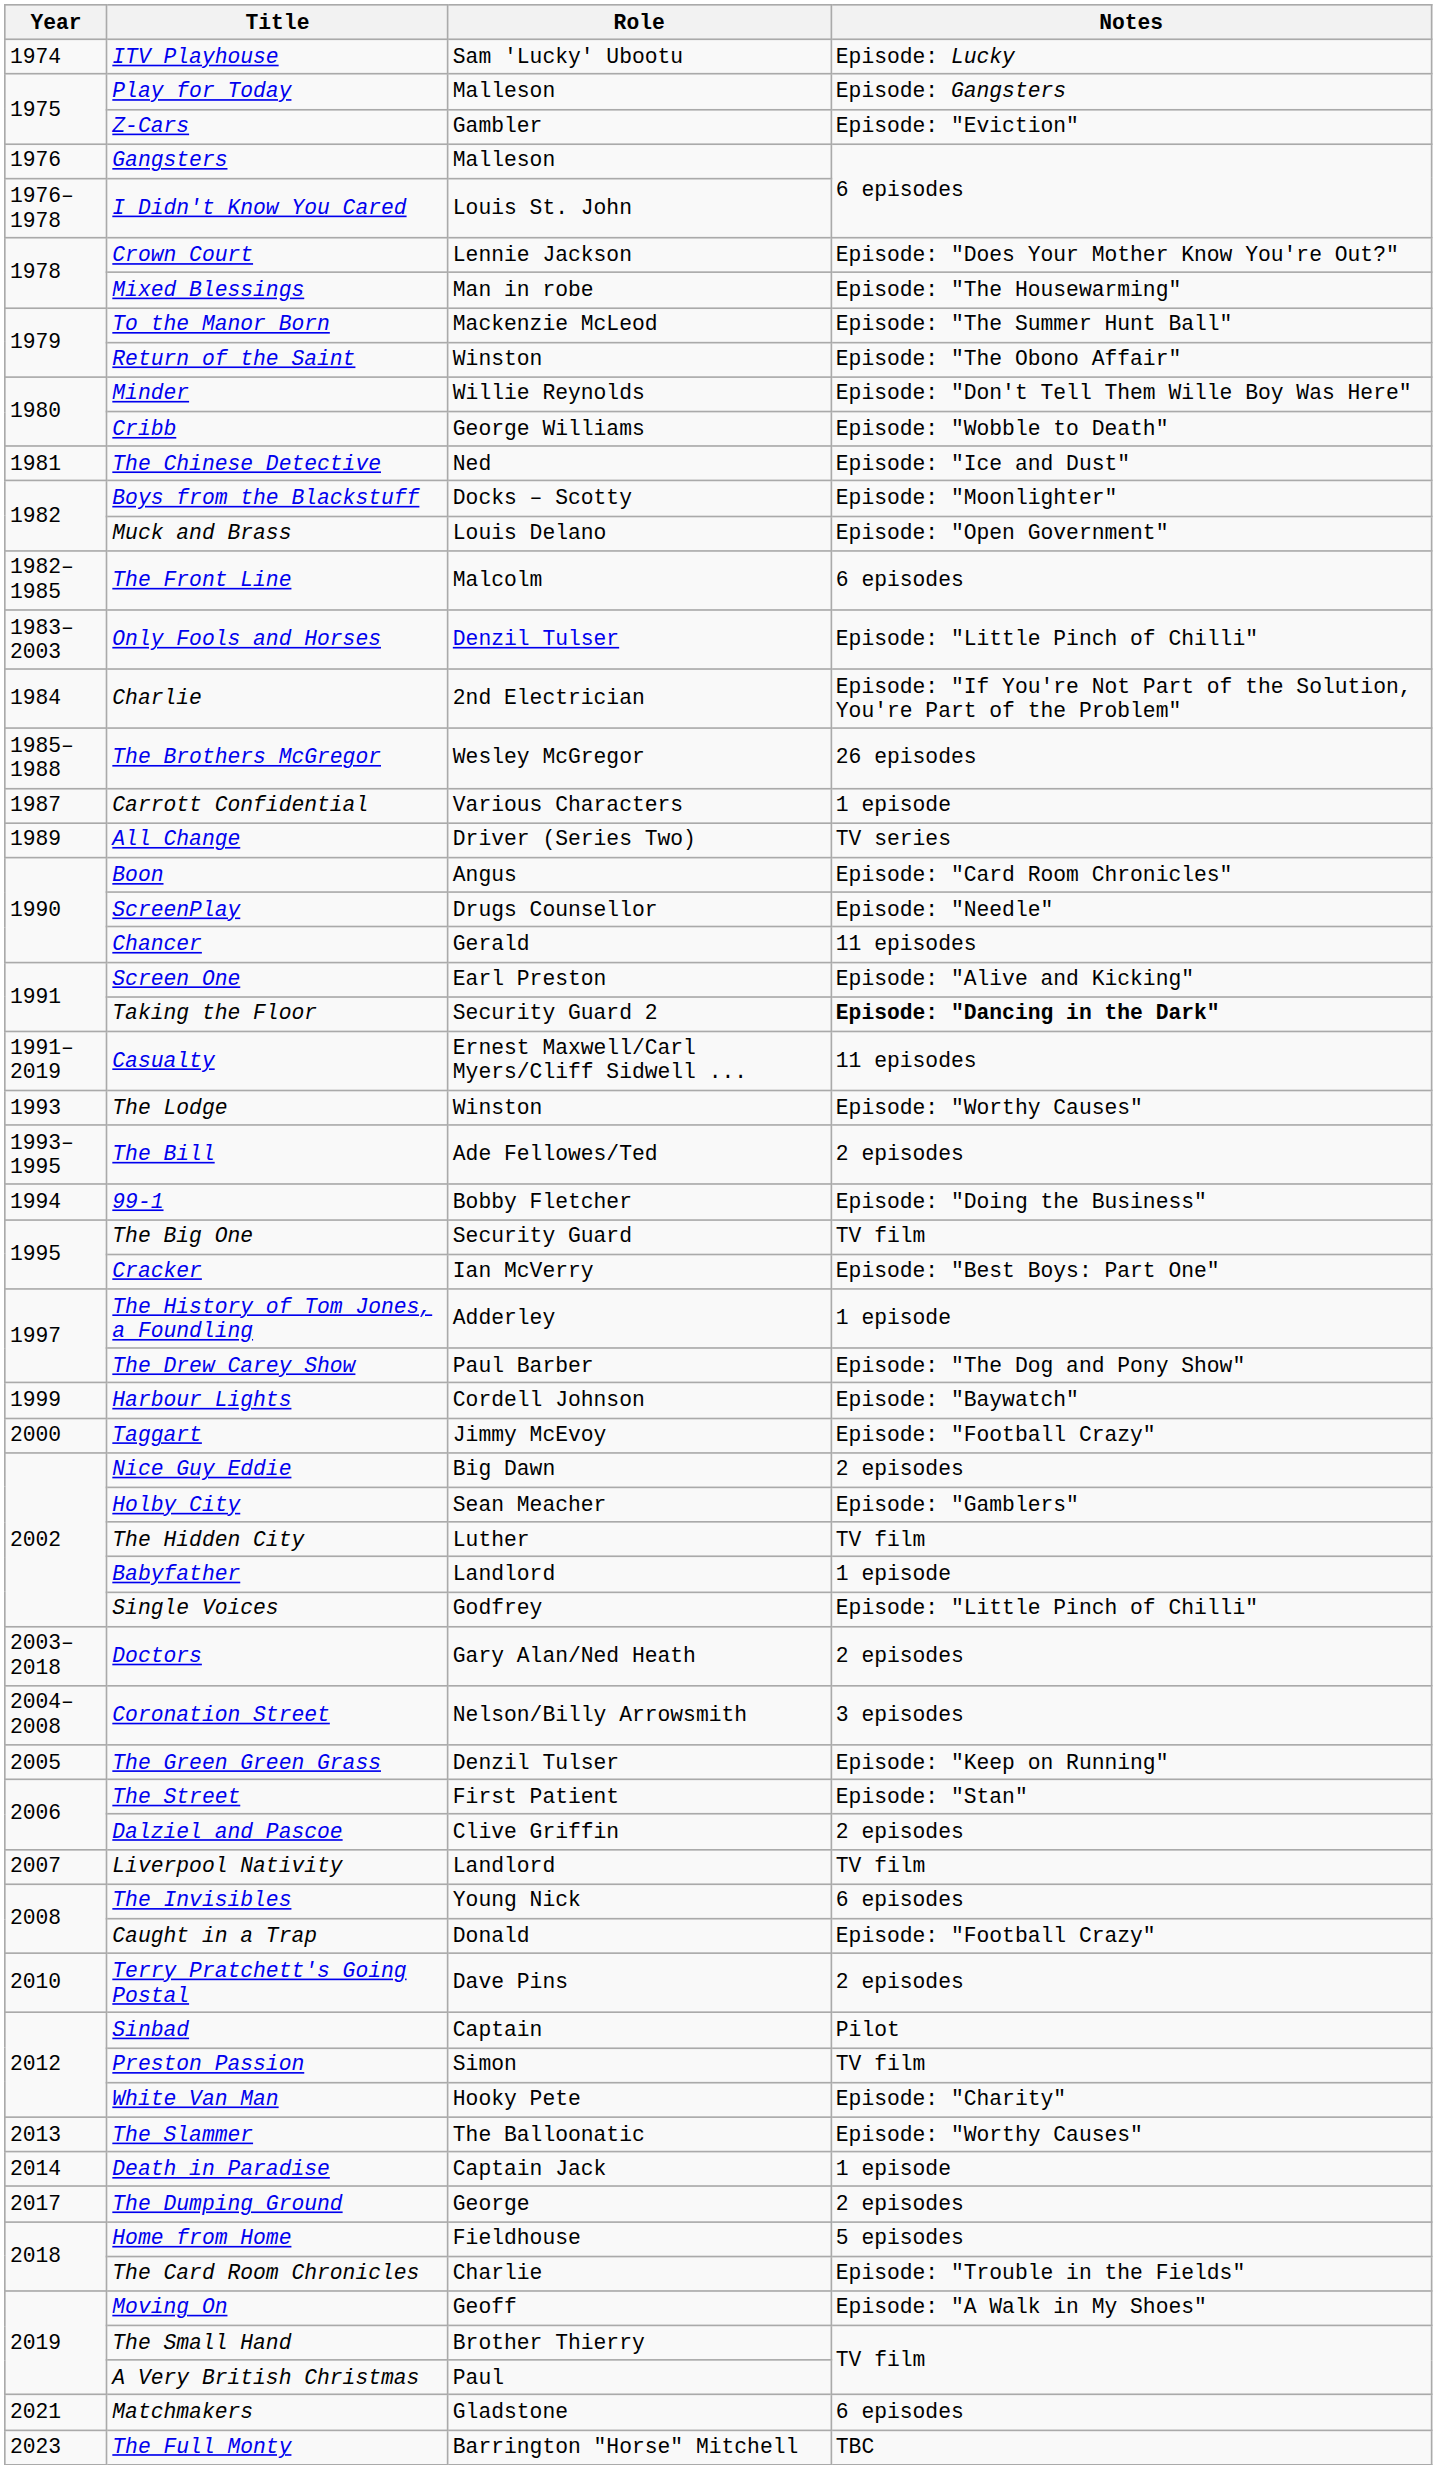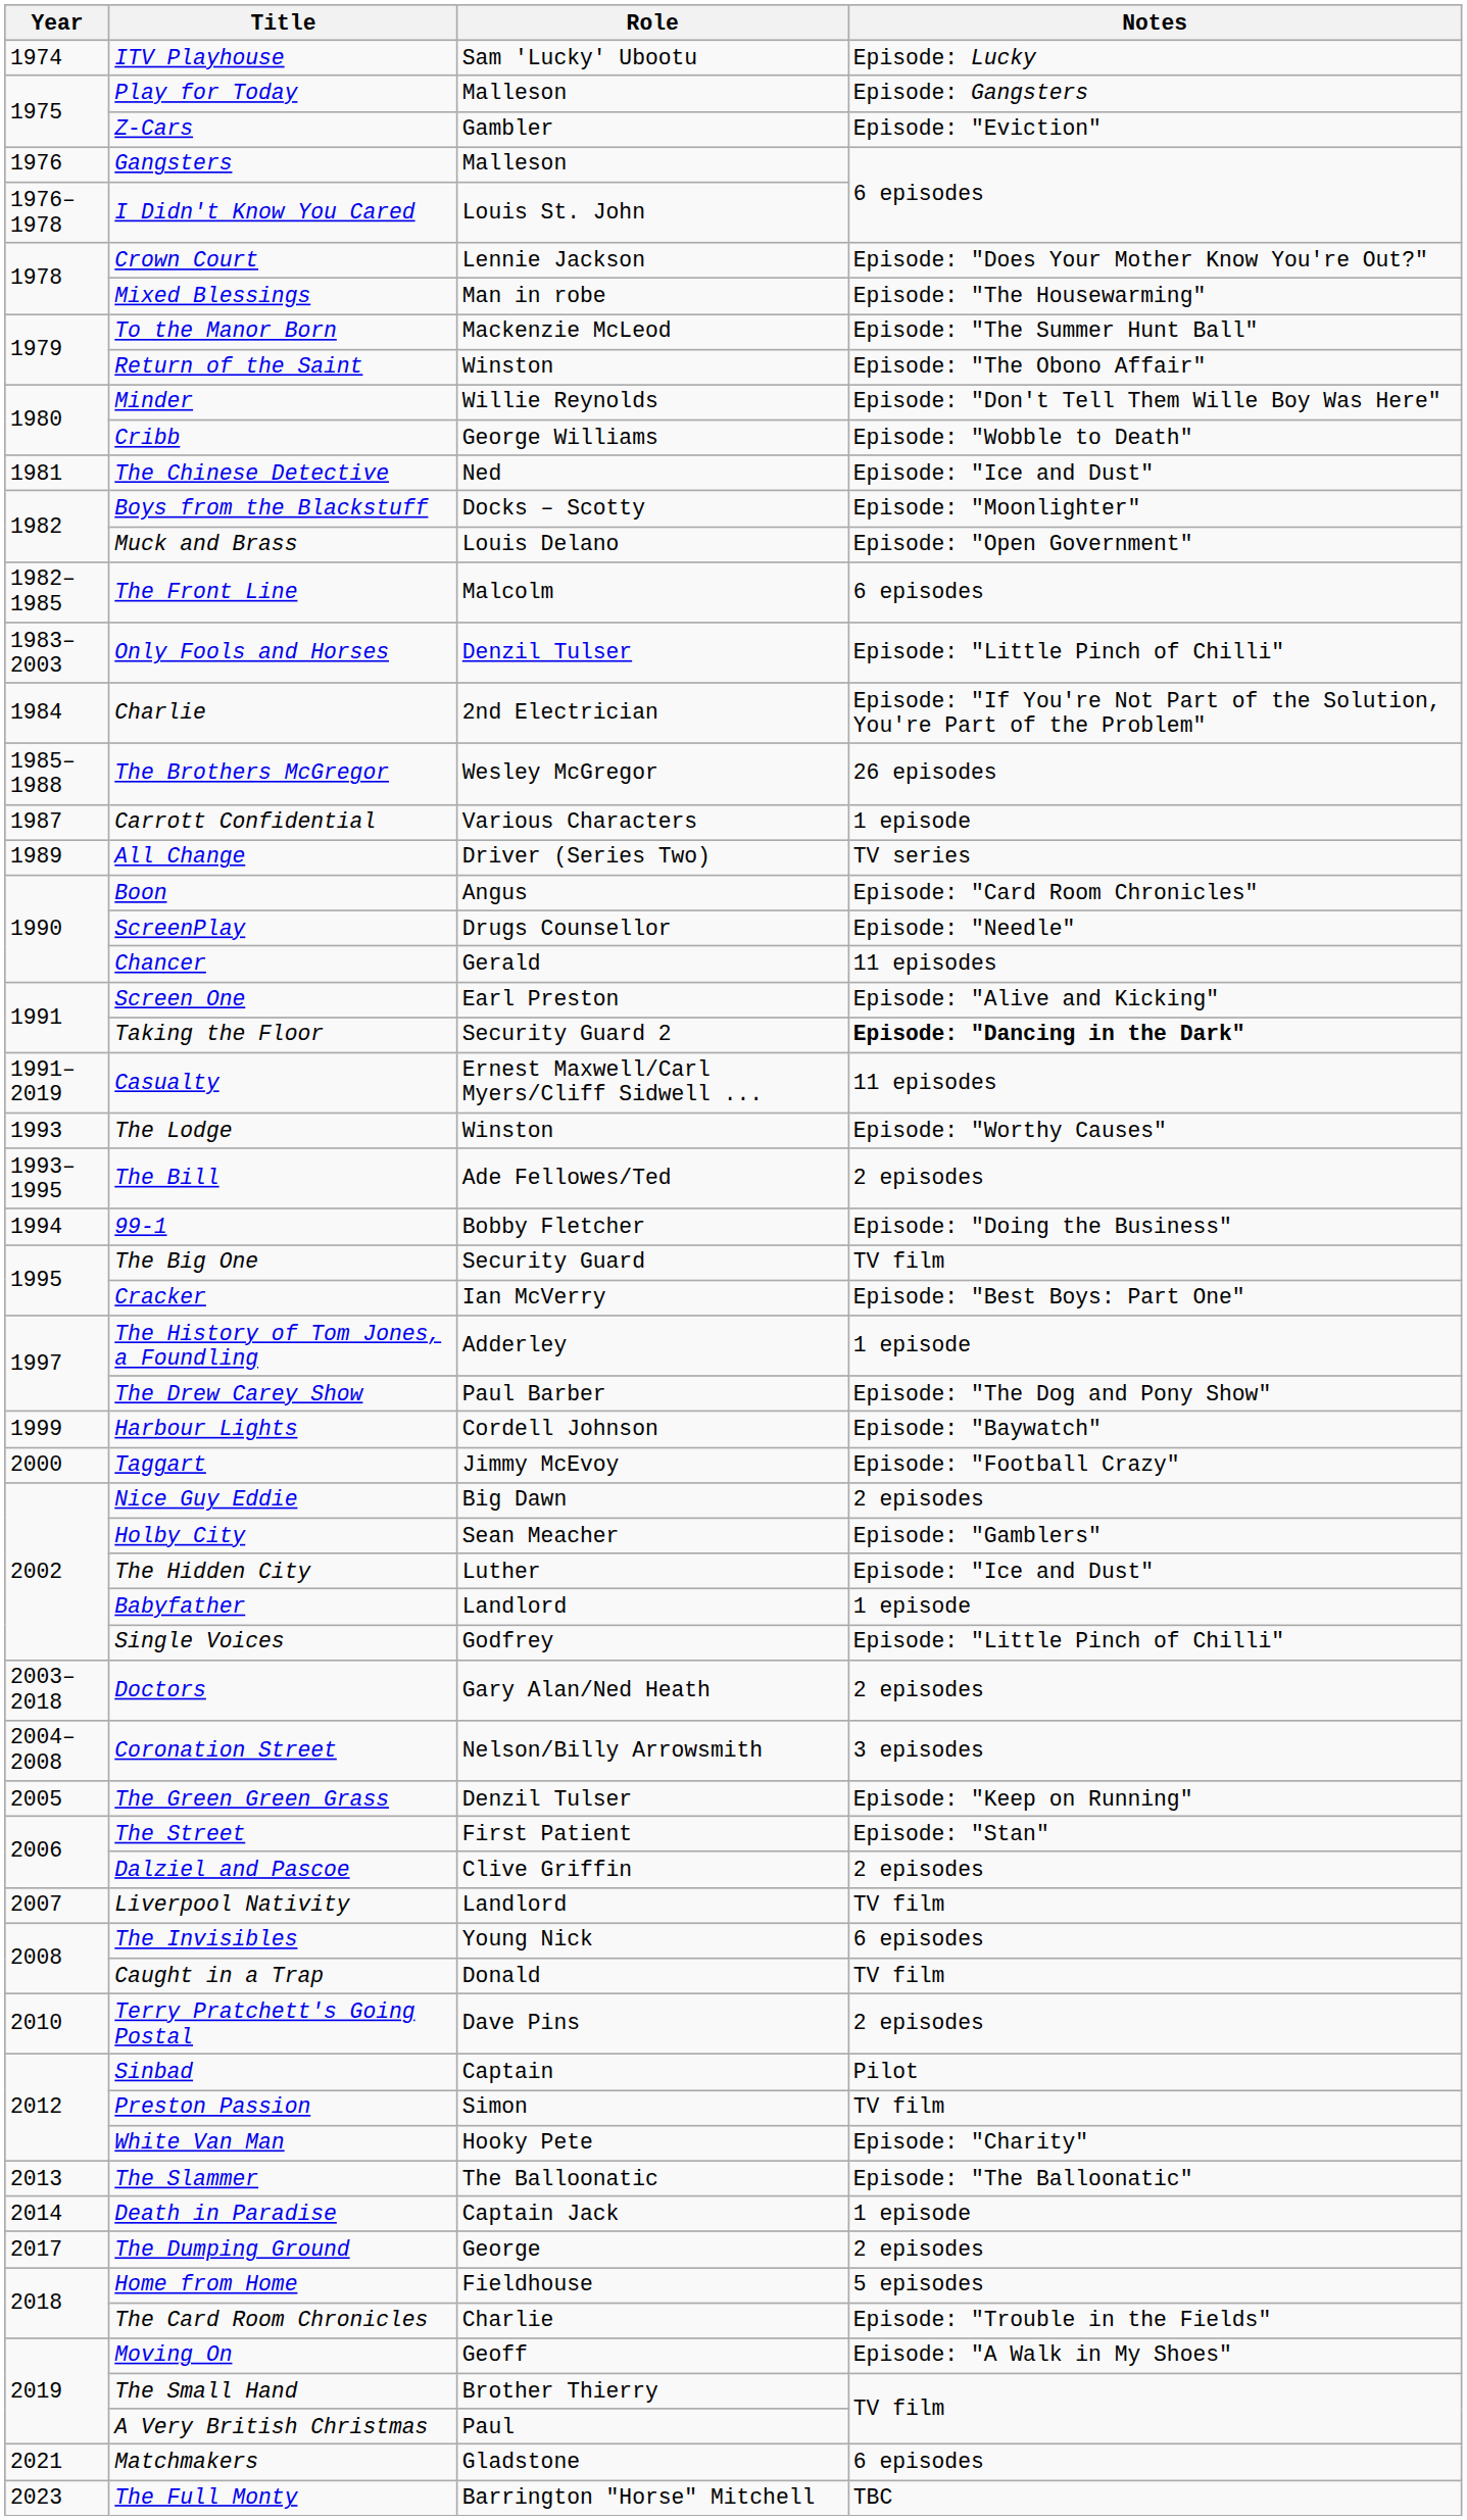 <table class="wikitable plainrowheaders sortable">
 <tr>
 <th scope="col">Year</th>
 <th scope="col">Title</th>
 <th scope="col">Role</th>
 <th scope="col" class="unsortable">Notes</th>
 </tr>
 <tr>
 <td>1974</td>
 <td><em><a href='#'>ITV Playhouse</a></em></td>
 <td>Sam 'Lucky' Ubootu</td>
 <td>Episode: <em>Lucky</em></td>
 </tr>
 <tr>
 <td rowspan="2">1975</td>
 <td><em><a href='#'>Play for Today</a></em></td>
 <td>Malleson</td>
 <td>Episode: <em>Gangsters</em></td>
 </tr>
 <tr>
 <td><em><a href='#'>Z-Cars</a></em></td>
 <td>Gambler</td>
 <td>Episode: "Eviction"</td>
 </tr>
 <tr>
 <td>1976</td>
 <td><em><a href='#'>Gangsters</a></em></td>
 <td>Malleson</td>
 <td rowspan="2">6 episodes</td>
 </tr>
 <tr>
 <td>1976–1978</td>
 <td><em><a href='#'>I Didn't Know You Cared</a></em></td>
 <td>Louis St. John</td>
 </tr>
 <tr>
 <td rowspan="2">1978</td>
 <td><em><a href='#'>Crown Court</a></em></td>
 <td>Lennie Jackson</td>
 <td>Episode: "Does Your Mother Know You're Out?"</td>
 </tr>
 <tr>
 <td><em><a href='#'>Mixed Blessings</a></em></td>
 <td>Man in robe</td>
 <td>Episode: "The Housewarming"</td>
 </tr>
 <tr>
 <td rowspan="2">1979</td>
 <td><em><a href='#'>To the Manor Born</a></em></td>
 <td>Mackenzie McLeod</td>
 <td>Episode: "The Summer Hunt Ball"</td>
 </tr>
 <tr>
 <td><em><a href='#'>Return of the Saint</a></em></td>
 <td>Winston</td>
 <td>Episode: "The Obono Affair"</td>
 </tr>
 <tr>
 <td rowspan="2">1980</td>
 <td><em><a href='#'>Minder</a></em></td>
 <td>Willie Reynolds</td>
 <td>Episode: "Don't Tell Them Wille Boy Was Here"</td>
 </tr>
 <tr>
 <td><em><a href='#'>Cribb</a></em></td>
 <td>George Williams</td>
 <td>Episode: "Wobble to Death"</td>
 </tr>
 <tr>
 <td>1981</td>
 <td><em><a href='#'>The Chinese Detective</a></em></td>
 <td>Ned</td>
 <td>Episode: "Ice and Dust"</td>
 </tr>
 <tr>
 <td rowspan="2">1982</td>
 <td><em><a href='#'>Boys from the Blackstuff</a></em></td>
 <td>Docks – Scotty</td>
 <td>Episode: "Moonlighter"</td>
 </tr>
 <tr>
 <td><em>Muck and Brass</em></td>
 <td>Louis Delano</td>
 <td>Episode: "Open Government"</td>
 </tr>
 <tr>
 <td>1982–1985</td>
 <td><em><a href='#'>The Front Line</a></em></td>
 <td>Malcolm</td>
 <td>6 episodes</td>
 </tr>
 <tr>
 <td>1983–2003</td>
 <td><em><a href='#'>Only Fools and Horses</a></em></td>
 <td><a href='#'>Denzil Tulser</a></td>
 <td>Episode: "Little Pinch of Chilli"</td>
 </tr>
 <tr>
 <td>1984</td>
 <td><em>Charlie</em></td>
 <td>2nd Electrician</td>
 <td>Episode: "If You're Not Part of the Solution, You're Part of the Problem"</td>
 </tr>
 <tr>
 <td>1985–1988</td>
 <td><em><a href='#'>The Brothers McGregor</a></em></td>
 <td>Wesley McGregor</td>
 <td>26 episodes</td>
 </tr>
 <tr>
 <td>1987</td>
 <td><em>Carrott Confidential</em></td>
 <td>Various Characters</td>
 <td>1 episode</td>
 </tr>
 <tr>
 <td>1989</td>
 <td><em><a href='#'>All Change</a></em></td>
 <td>Driver (Series Two)</td>
 <td>TV series</td>
 </tr>
 <tr>
 <td rowspan="3">1990</td>
 <td><em><a href='#'>Boon</a></em></td>
 <td>Angus</td>
 <td>Episode: "Card Room Chronicles"</td>
 </tr>
 <tr>
 <td><em><a href='#'>ScreenPlay</a></em></td>
 <td>Drugs Counsellor</td>
 <td>Episode: "Needle"</td>
 </tr>
 <tr>
 <td><em><a href='#'>Chancer</a></em></td>
 <td>Gerald</td>
 <td>11 episodes</td>
 </tr>
 <tr>
 <td rowspan="2">1991</td>
 <td><em><a href='#'>Screen One</a></em></td>
 <td>Earl Preston</td>
 <td>Episode: "Alive and Kicking"</td>
 </tr>
 <tr>
 <td><em>Taking the Floor</em></td>
 <td>Security Guard 2</td>
 <td><strong>Episode: "Dancing in the Dark"</strong></td>
 </tr>
 <tr>
 <td>1991–2019</td>
 <td><em><a href='#'>Casualty</a></em></td>
 <td>Ernest Maxwell/Carl Myers/Cliff Sidwell ...</td>
 <td>11 episodes</td>
 </tr>
 <tr>
 <td>1993</td>
 <td><em>The Lodge</em></td>
 <td>Winston</td>
 <td>Episode: "Worthy Causes"</td>
 </tr>
 <tr>
 <td>1993–1995</td>
 <td><em><a href='#'>The Bill</a></em></td>
 <td>Ade Fellowes/Ted</td>
 <td>2 episodes</td>
 </tr>
 <tr>
 <td>1994</td>
 <td><em><a href='#'>99-1</a></em></td>
 <td>Bobby Fletcher</td>
 <td>Episode: "Doing the Business"</td>
 </tr>
 <tr>
 <td rowspan="2">1995</td>
 <td><em>The Big One</em></td>
 <td>Security Guard</td>
 <td>TV film</td>
 </tr>
 <tr>
 <td><em><a href='#'>Cracker</a></em></td>
 <td>Ian McVerry</td>
 <td>Episode: "Best Boys: Part One"</td>
 </tr>
 <tr>
 <td rowspan="2">1997</td>
 <td><em><a href='#'>The History of Tom Jones, a Foundling</a></em></td>
 <td>Adderley</td>
 <td>1 episode</td>
 </tr>
 <tr>
 <td><em><a href='#'>The Drew Carey Show</a></em></td>
 <td>Paul Barber</td>
 <td>Episode: "The Dog and Pony Show"</td>
 </tr>
 <tr>
 <td>1999</td>
 <td><em><a href='#'>Harbour Lights</a></em></td>
 <td>Cordell Johnson</td>
 <td>Episode: "Baywatch"</td>
 </tr>
 <tr>
 <td>2000</td>
 <td><em><a href='#'>Taggart</a></em></td>
 <td>Jimmy McEvoy</td>
 <td>Episode: "Football Crazy"</td>
 </tr>
 <tr>
 <td rowspan="5">2002</td>
 <td><em><a href='#'>Nice Guy Eddie</a></em></td>
 <td>Big Dawn</td>
 <td>2 episodes</td>
 </tr>
 <tr>
 <td><em><a href='#'>Holby City</a></em></td>
 <td>Sean Meacher</td>
 <td>Episode: "Gamblers"</td>
 </tr>
 <tr>
 <td><em>The Hidden City</em></td>
 <td>Luther</td>
-<td>TV film</td>
+<td>Episode: "Ice and Dust"</td>
 </tr>
 <tr>
 <td><em><a href='#'>Babyfather</a></em></td>
 <td>Landlord</td>
 <td>1 episode</td>
 </tr>
 <tr>
 <td><em>Single Voices</em></td>
 <td>Godfrey</td>
 <td>Episode: "Little Pinch of Chilli"</td>
 </tr>
 <tr>
 <td>2003–2018</td>
 <td><em><a href='#'>Doctors</a></em></td>
 <td>Gary Alan/Ned Heath</td>
 <td>2 episodes</td>
 </tr>
 <tr>
 <td>2004–2008</td>
 <td><em><a href='#'>Coronation Street</a></em></td>
 <td>Nelson/Billy Arrowsmith</td>
 <td>3 episodes</td>
 </tr>
 <tr>
 <td>2005</td>
 <td><em><a href='#'>The Green Green Grass</a></em></td>
 <td>Denzil Tulser</td>
 <td>Episode: "Keep on Running"</td>
 </tr>
 <tr>
 <td rowspan="2">2006</td>
 <td><em><a href='#'>The Street</a></em></td>
 <td>First Patient</td>
 <td>Episode: "Stan"</td>
 </tr>
 <tr>
 <td><em><a href='#'>Dalziel and Pascoe</a></em></td>
 <td>Clive Griffin</td>
 <td>2 episodes</td>
 </tr>
 <tr>
 <td>2007</td>
 <td><em>Liverpool Nativity</em></td>
 <td>Landlord</td>
 <td>TV film</td>
 </tr>
 <tr>
 <td rowspan="2">2008</td>
 <td><em><a href='#'>The Invisibles</a></em></td>
 <td>Young Nick</td>
 <td>6 episodes</td>
 </tr>
 <tr>
 <td><em>Caught in a Trap</em></td>
 <td>Donald</td>
-<td>Episode: "Football Crazy"</td>
+<td>TV film</td>
 </tr>
 <tr>
 <td>2010</td>
 <td><em><a href='#'>Terry Pratchett's Going Postal</a></em></td>
 <td>Dave Pins</td>
 <td>2 episodes</td>
 </tr>
 <tr>
 <td rowspan="3">2012</td>
 <td><em><a href='#'>Sinbad</a></em></td>
 <td>Captain</td>
 <td>Pilot</td>
 </tr>
 <tr>
 <td><em><a href='#'>Preston Passion</a></em></td>
 <td>Simon</td>
 <td>TV film</td>
 </tr>
 <tr>
 <td><em><a href='#'>White Van Man</a></em></td>
 <td>Hooky Pete</td>
 <td>Episode: "Charity"</td>
 </tr>
 <tr>
 <td>2013</td>
 <td><em><a href='#'>The Slammer</a></em></td>
 <td>The Balloonatic</td>
-<td>Episode: "Worthy Causes"</td>
+<td>Episode: "The Balloonatic"</td>
 </tr>
 <tr>
 <td>2014</td>
 <td><em><a href='#'>Death in Paradise</a></em></td>
 <td>Captain Jack</td>
 <td>1 episode</td>
 </tr>
 <tr>
 <td>2017</td>
 <td><em><a href='#'>The Dumping Ground</a></em></td>
 <td>George</td>
 <td>2 episodes</td>
 </tr>
 <tr>
 <td rowspan="2">2018</td>
 <td><em><a href='#'>Home from Home</a></em></td>
 <td>Fieldhouse</td>
 <td>5 episodes</td>
 </tr>
 <tr>
 <td><em>The Card Room Chronicles</em></td>
 <td>Charlie</td>
 <td>Episode: "Trouble in the Fields"</td>
 </tr>
 <tr>
 <td rowspan="3">2019</td>
 <td><em><a href='#'>Moving On</a></em></td>
 <td>Geoff</td>
 <td>Episode: "A Walk in My Shoes"</td>
 </tr>
 <tr>
 <td><em>The Small Hand</em></td>
 <td>Brother Thierry</td>
 <td rowspan="2">TV film</td>
 </tr>
 <tr>
 <td><em>A Very British Christmas</em></td>
 <td>Paul</td>
 </tr>
 <tr>
 <td>2021</td>
 <td><em>Matchmakers</em></td>
 <td>Gladstone</td>
 <td>6 episodes</td>
 </tr>
 <tr>
 <td>2023</td>
 <td><em><a href='#'>The Full Monty</a></em></td>
 <td>Barrington "Horse" Mitchell</td>
 <td>TBC</td>
 </tr>
 </table>
